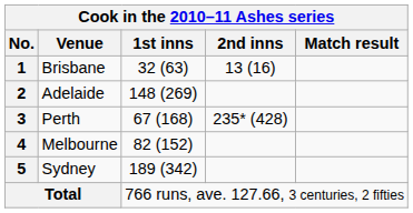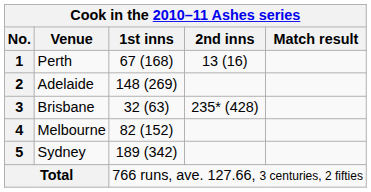 <table class="wikitable">
 <tr>
 <th colspan=5>Cook in the <a href='#'>2010–11 Ashes series</a></th>
 </tr>
 <tr>
 <th>No.</th>
 <th>Venue</th>
 <th>1st inns</th>
 <th>2nd inns</th>
 <th>Match result</th>
 </tr>
 <tr>
 <th>1</th>
-<td>Brisbane</td>
-<td style="text-align:center">32 (63)</td>
+<td>Perth</td>
+<td style="text-align:center">67 (168)</td>
 <td style="text-align:center">13 (16)</td>
 <td></td>
 </tr>
 <tr>
 <th>2</th>
 <td>Adelaide</td>
 <td style="text-align:center">148 (269)</td>
 <td style="text-align:center"></td>
 <td></td>
 </tr>
 <tr>
 <th>3</th>
-<td>Perth</td>
-<td style="text-align:center">67 (168)</td>
+<td>Brisbane</td>
+<td style="text-align:center">32 (63)</td>
 <td style="text-align:center">235* (428)</td>
 <td></td>
 </tr>
 <tr>
 <th>4</th>
 <td>Melbourne</td>
 <td style="text-align:center">82 (152)</td>
 <td style="text-align:center"></td>
 <td></td>
 </tr>
 <tr>
 <th>5</th>
 <td>Sydney</td>
 <td style="text-align:center">189 (342)</td>
 <td style="text-align:center"></td>
 <td></td>
 </tr>
 <tr>
 <th colspan=2>Total</th>
 <td colspan=3>766 runs, ave. 127.66, <small>3 centuries, 2 fifties</small></td>
 </tr>
 </table>
